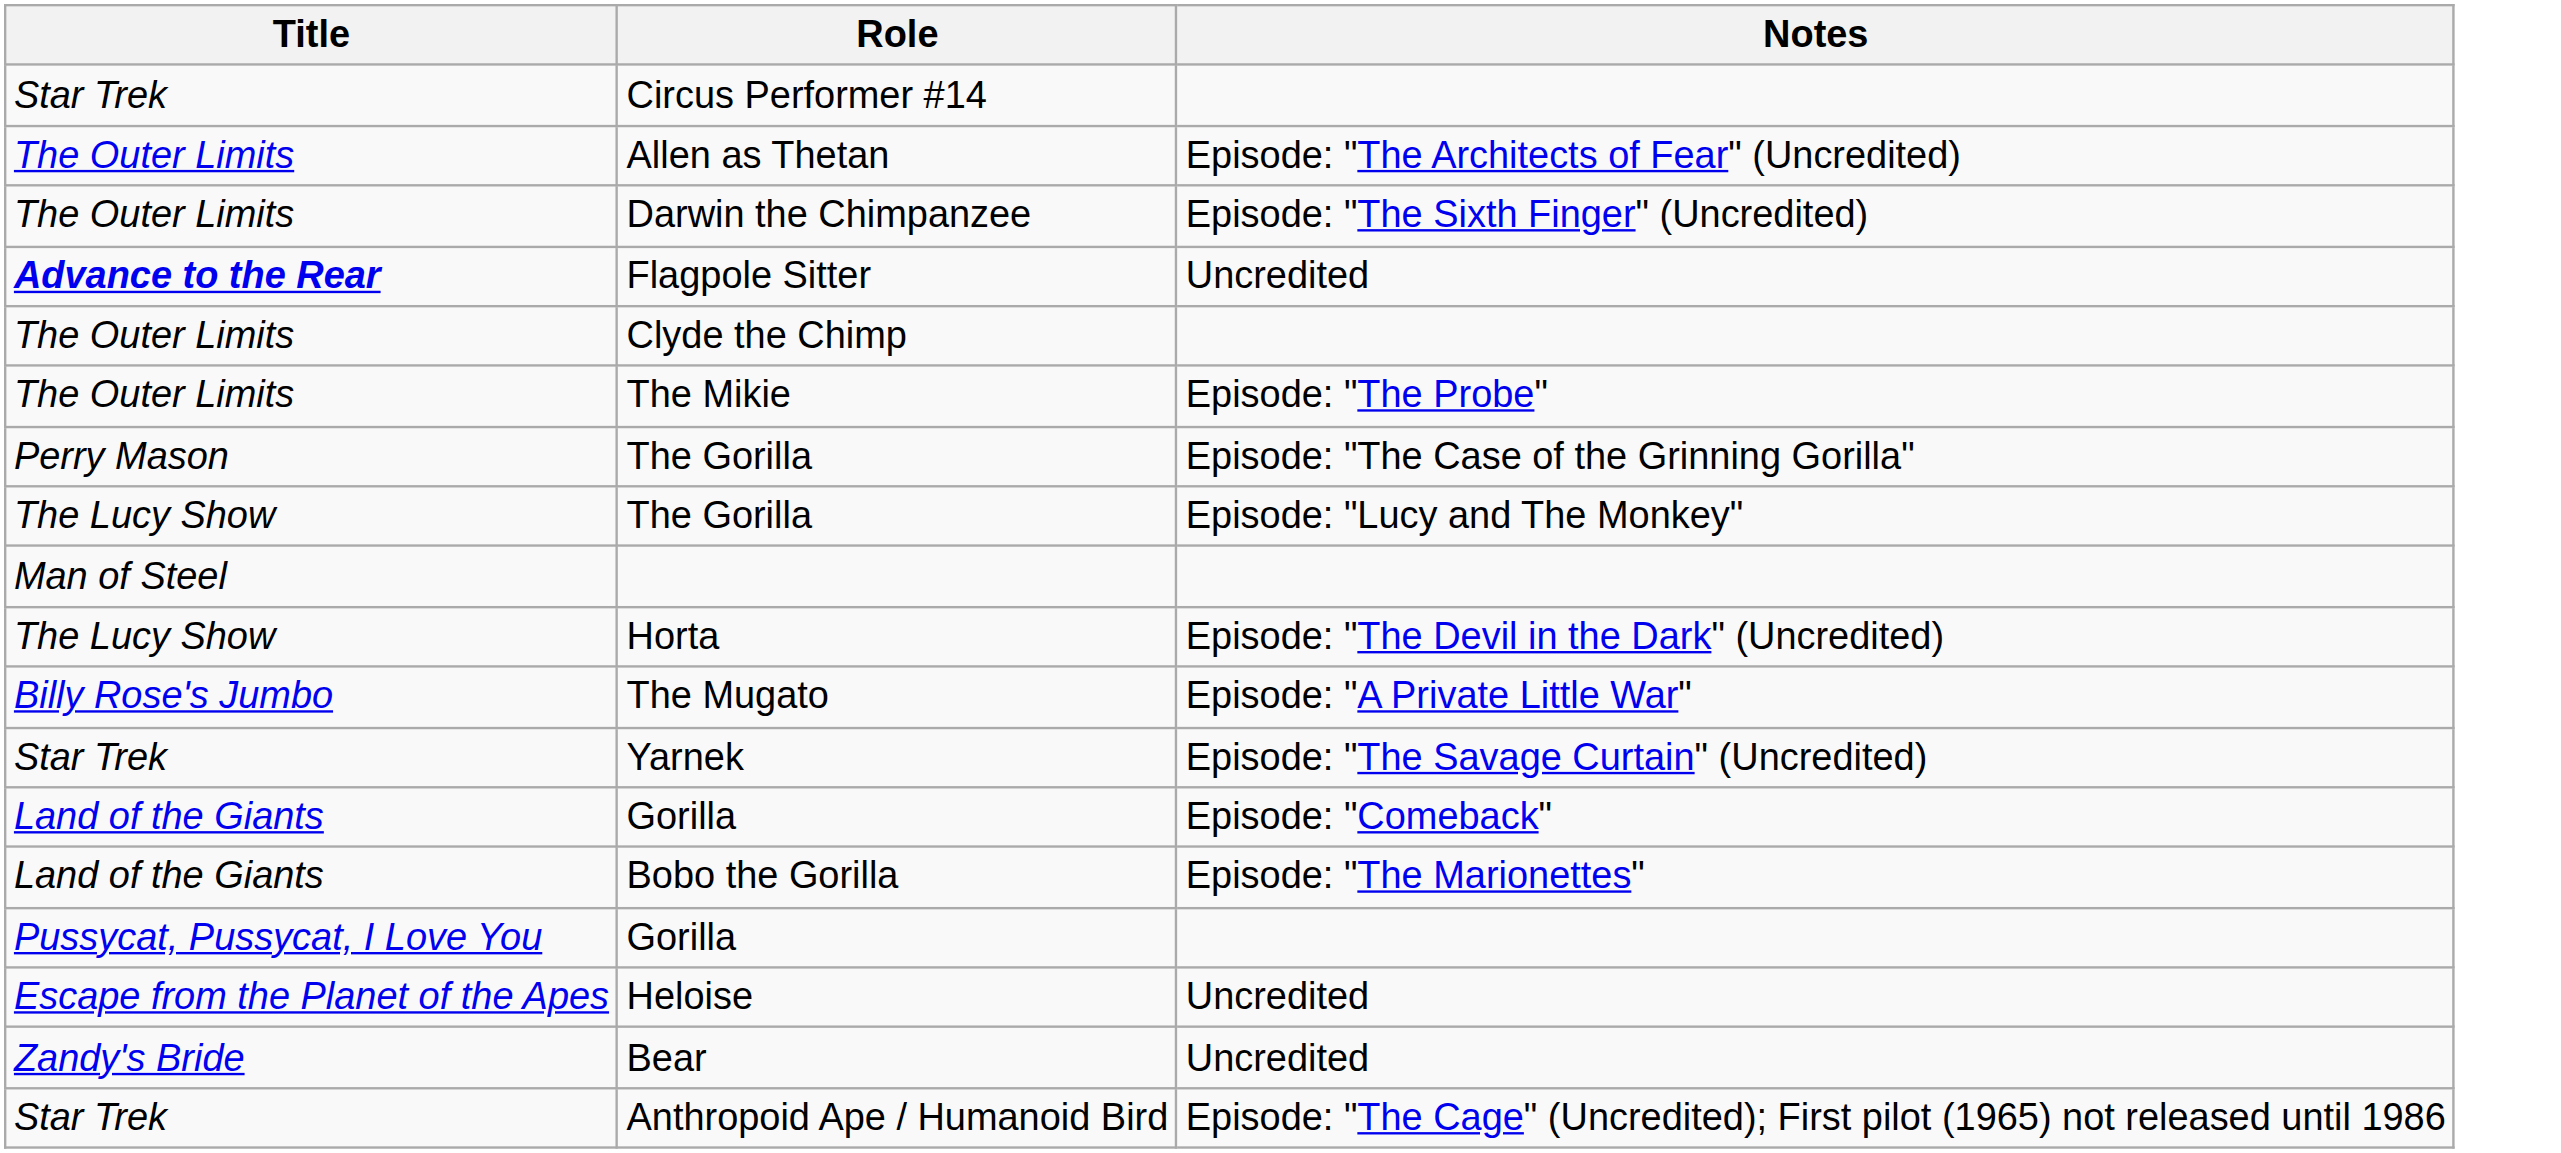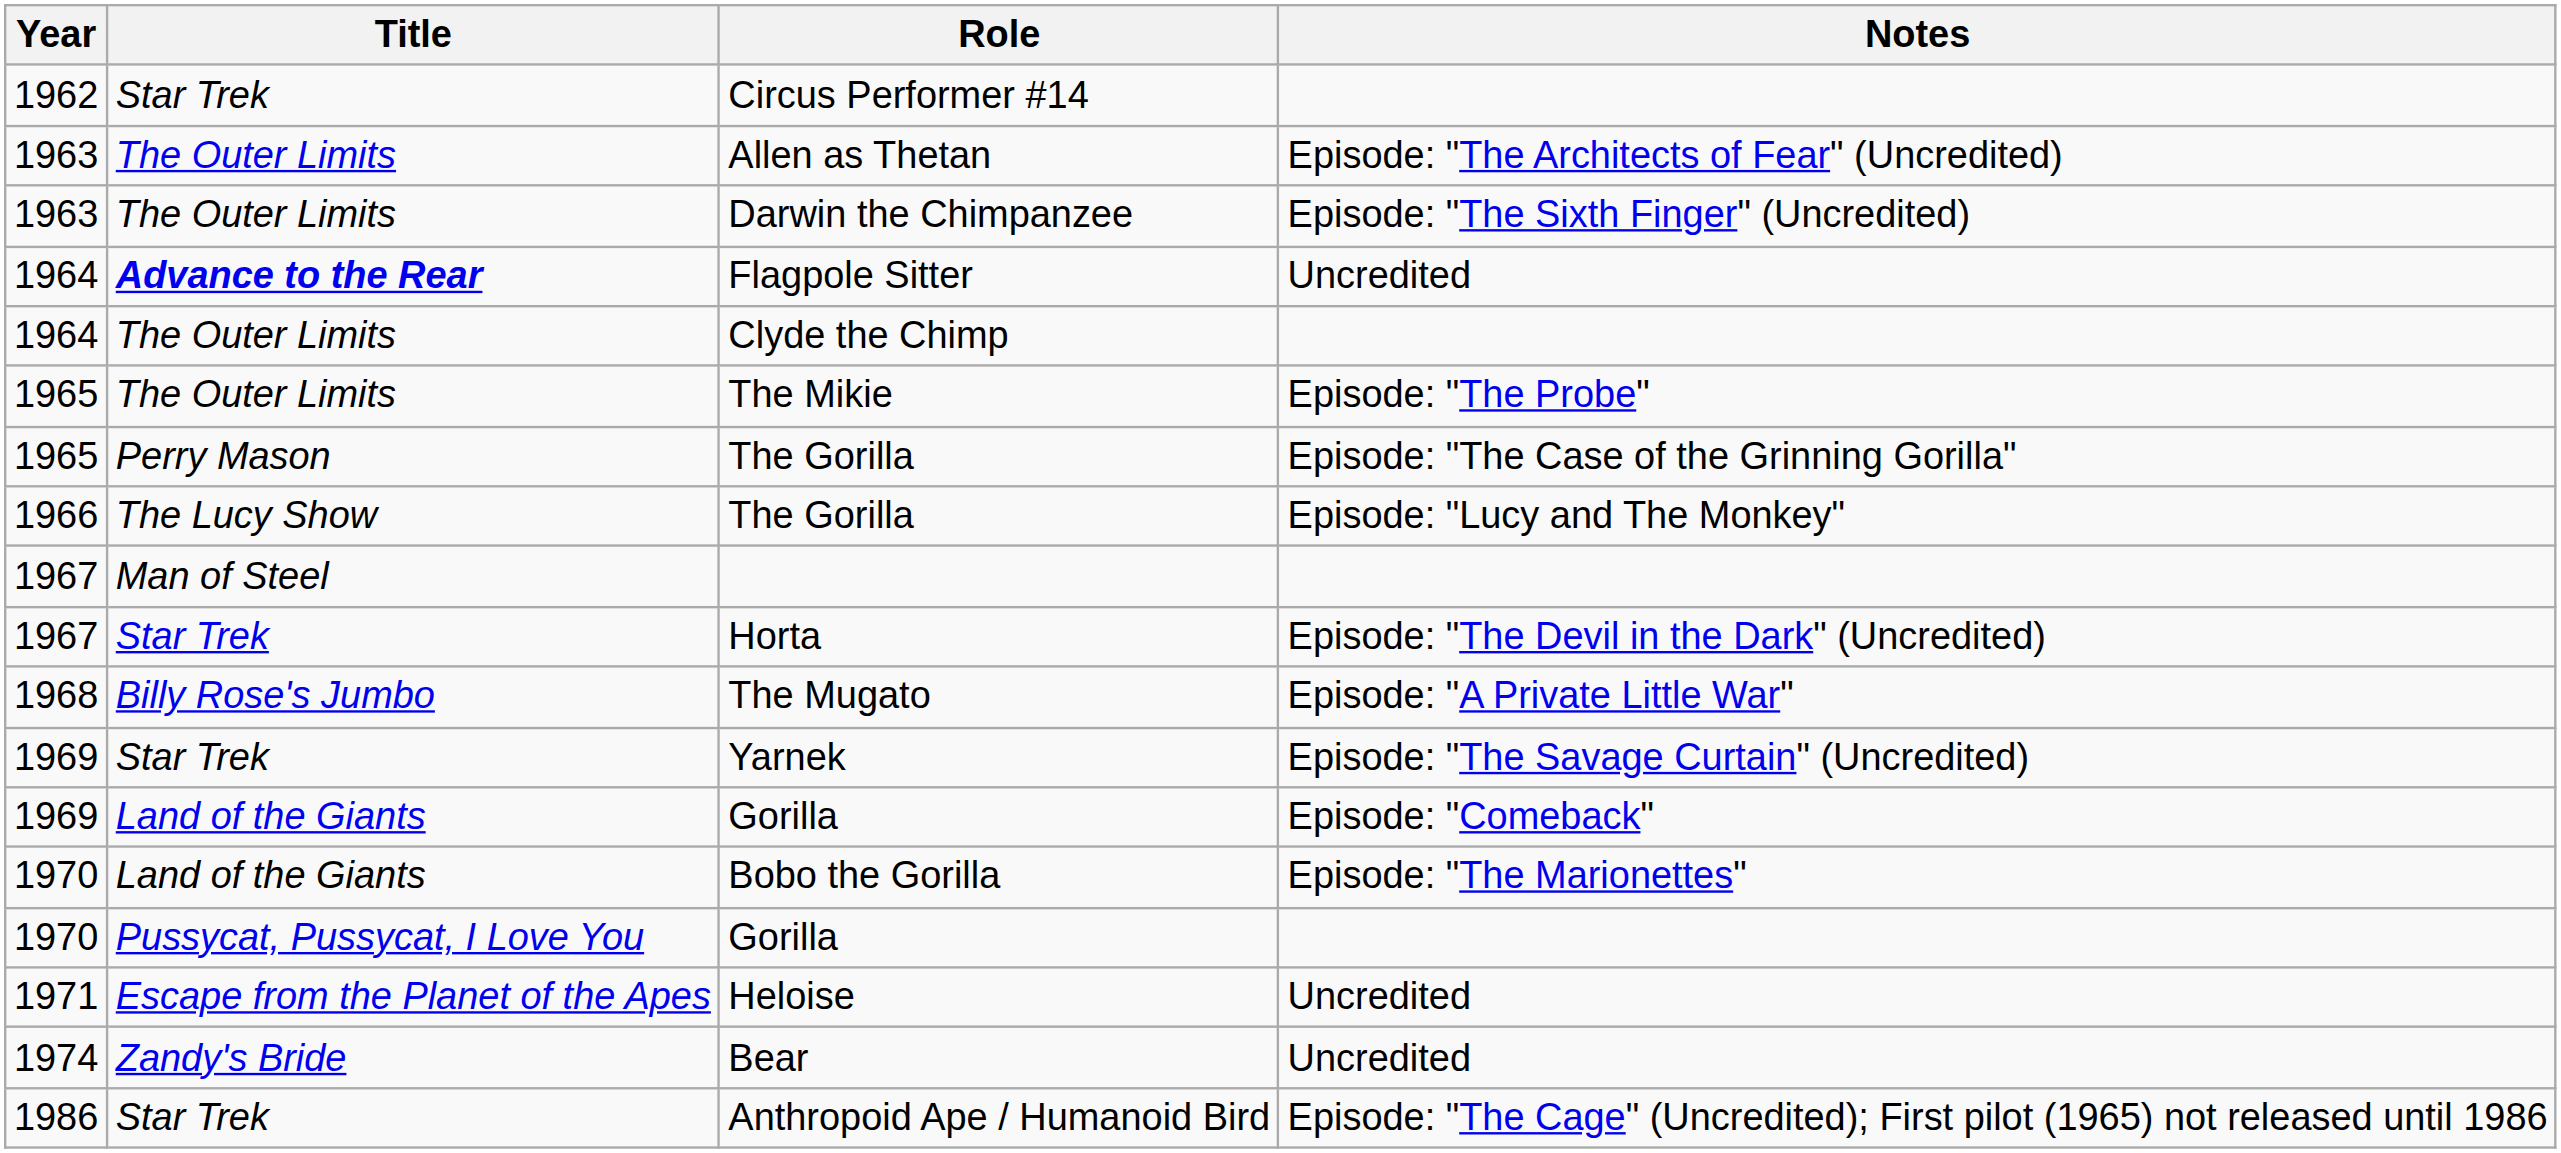 <table class="wikitable">
 <tr>
+<th>Year</th>
 <th>Title</th>
 <th>Role</th>
 <th>Notes</th>
 </tr>
 <tr>
+<td>1962</td>
 <td><em>Star Trek</em></td>
 <td>Circus Performer #14</td>
 <td></td>
 </tr>
 <tr>
+<td>1963</td>
 <td><em><a href='#'>The Outer Limits</a></em></td>
 <td>Allen as Thetan</td>
 <td>Episode: "<a href='#'>The Architects of Fear</a>" (Uncredited)</td>
 </tr>
 <tr>
+<td>1963</td>
 <td><em>The Outer Limits</em></td>
 <td>Darwin the Chimpanzee</td>
 <td>Episode: "<a href='#'>The Sixth Finger</a>" (Uncredited)</td>
 </tr>
 <tr>
+<td>1964</td>
 <td><strong><em><a href='#'>Advance to the Rear</a></em></strong></td>
 <td>Flagpole Sitter</td>
 <td>Uncredited</td>
 </tr>
 <tr>
+<td>1964</td>
 <td><em>The Outer Limits</em></td>
 <td>Clyde the Chimp</td>
 <td></td>
 </tr>
 <tr>
+<td>1965</td>
 <td><em>The Outer Limits</em></td>
 <td>The Mikie</td>
 <td>Episode: "<a href='#'>The Probe</a>"</td>
 </tr>
 <tr>
+<td>1965</td>
 <td><em>Perry Mason</em></td>
 <td>The Gorilla</td>
 <td>Episode: "The Case of the Grinning Gorilla"</td>
 </tr>
 <tr>
+<td>1966</td>
 <td><em>The Lucy Show</em></td>
 <td>The Gorilla</td>
 <td>Episode: "Lucy and The Monkey"</td>
 </tr>
 <tr>
+<td>1967</td>
 <td><em>Man of Steel</em></td>
 <td></td>
 <td></td>
 </tr>
 <tr>
-<td><em>The Lucy Show</em></td>
+<td>1967</td>
+<td><em><a href='#'>Star Trek</a></em></td>
 <td>Horta</td>
 <td>Episode: "<a href='#'>The Devil in the Dark</a>" (Uncredited)</td>
 </tr>
 <tr>
+<td>1968</td>
 <td><em><a href='#'>Billy Rose's Jumbo</a></em></td>
 <td>The Mugato</td>
 <td>Episode: "<a href='#'>A Private Little War</a>"</td>
 </tr>
 <tr>
+<td>1969</td>
 <td><em>Star Trek</em></td>
 <td>Yarnek</td>
 <td>Episode: "<a href='#'>The Savage Curtain</a>" (Uncredited)</td>
 </tr>
 <tr>
+<td>1969</td>
 <td><em><a href='#'>Land of the Giants</a></em></td>
 <td>Gorilla</td>
 <td>Episode: "<a href='#'>Comeback</a>"</td>
 </tr>
 <tr>
+<td>1970</td>
 <td><em>Land of the Giants</em></td>
 <td>Bobo the Gorilla</td>
 <td>Episode: "<a href='#'>The Marionettes</a>"</td>
 </tr>
 <tr>
+<td>1970</td>
 <td><em><a href='#'>Pussycat, Pussycat, I Love You</a></em></td>
 <td>Gorilla</td>
 <td></td>
 </tr>
 <tr The Lucy Show- episode played the gorilla>
+<td>1971</td>
 <td><em><a href='#'>Escape from the Planet of the Apes</a></em></td>
 <td>Heloise</td>
 <td>Uncredited</td>
 </tr>
 <tr>
+<td>1974</td>
 <td><em><a href='#'>Zandy's Bride</a></em></td>
 <td>Bear</td>
 <td>Uncredited</td>
 </tr>
 <tr>
+<td>1986</td>
 <td><em>Star Trek</em></td>
 <td>Anthropoid Ape / Humanoid Bird</td>
 <td>Episode: "<a href='#'>The Cage</a>" (Uncredited); First pilot (1965) not released until 1986</td>
 </tr>
 </table>
